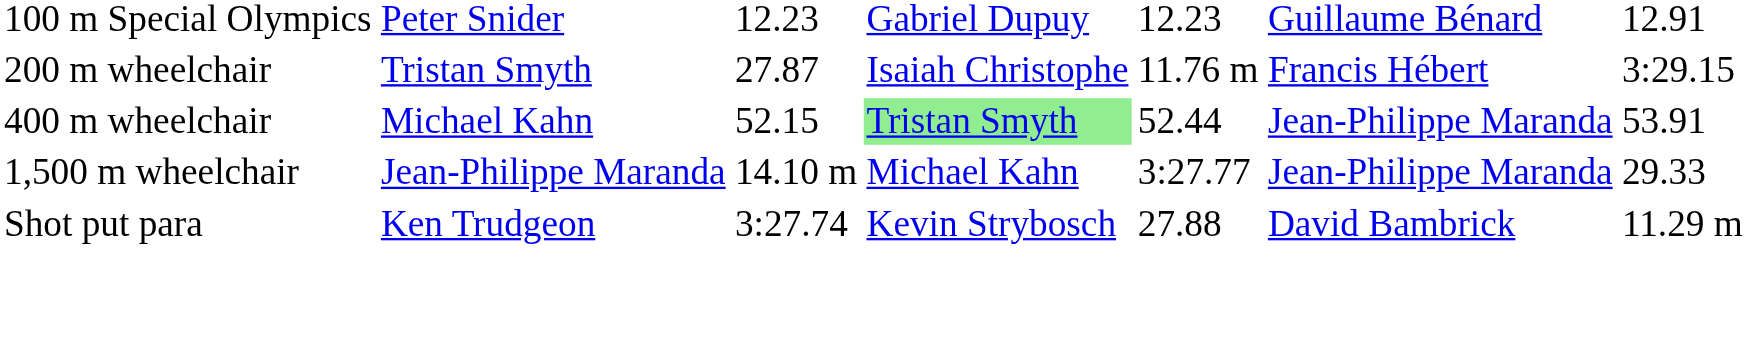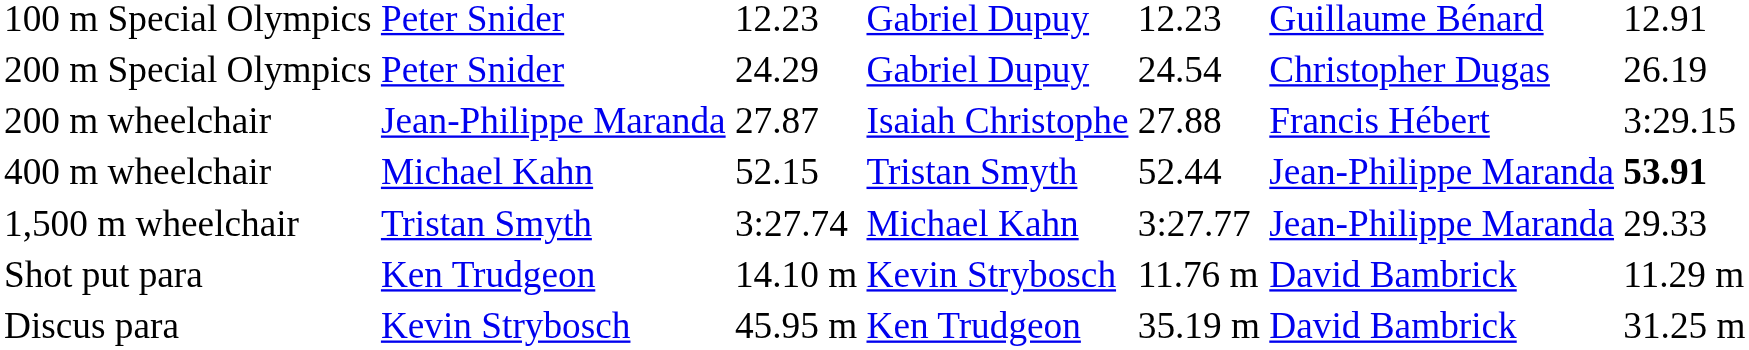 <table>
 <tr>
 <td>100 m Special Olympics</td>
 <td><a href='#'>Peter Snider</a><br></td>
 <td>12.23</td>
 <td><a href='#'>Gabriel Dupuy</a><br></td>
 <td>12.23</td>
 <td><a href='#'>Guillaume Bénard</a><br></td>
 <td>12.91</td>
 </tr>
 <tr>
+<td>200 m Special Olympics</td>
+<td><a href='#'>Peter Snider</a><br></td>
+<td>24.29</td>
+<td><a href='#'>Gabriel Dupuy</a><br></td>
+<td>24.54</td>
+<td><a href='#'>Christopher Dugas</a><br></td>
+<td>26.19</td>
+</tr>
+<tr>
 <td>200 m wheelchair</td>
-<td><a href='#'>Tristan Smyth</a><br></td>
+<td><a href='#'>Jean-Philippe Maranda</a><br></td>
 <td>27.87</td>
 <td><a href='#'>Isaiah Christophe</a><br></td>
-<td>11.76 m</td>
+<td>27.88</td>
 <td><a href='#'>Francis Hébert</a><br></td>
 <td>3:29.15</td>
 </tr>
 <tr>
 <td>400 m wheelchair</td>
 <td><a href='#'>Michael Kahn</a><br></td>
 <td>52.15</td>
-<td style="background: lightgreen;"><a href='#'>Tristan Smyth</a><br></td>
+<td><a href='#'>Tristan Smyth</a><br></td>
 <td>52.44</td>
 <td><a href='#'>Jean-Philippe Maranda</a><br></td>
-<td>53.91</td>
+<td><strong>53.91</strong></td>
 </tr>
 <tr>
 <td>1,500 m wheelchair</td>
-<td><a href='#'>Jean-Philippe Maranda</a><br></td>
-<td>14.10 m</td>
+<td><a href='#'>Tristan Smyth</a><br></td>
+<td>3:27.74</td>
 <td><a href='#'>Michael Kahn</a><br></td>
 <td>3:27.77</td>
 <td><a href='#'>Jean-Philippe Maranda</a><br></td>
 <td>29.33</td>
 </tr>
 <tr>
 <td>Shot put para</td>
 <td><a href='#'>Ken Trudgeon</a><br></td>
-<td>3:27.74</td>
+<td>14.10 m</td>
 <td><a href='#'>Kevin Strybosch</a><br></td>
-<td>27.88</td>
+<td>11.76 m</td>
 <td><a href='#'>David Bambrick</a><br></td>
 <td>11.29 m</td>
 </tr>
+<tr>
+<td>Discus para</td>
+<td><a href='#'>Kevin Strybosch</a><br></td>
+<td>45.95 m</td>
+<td><a href='#'>Ken Trudgeon</a><br></td>
+<td>35.19 m</td>
+<td><a href='#'>David Bambrick</a><br></td>
+<td>31.25 m</td>
+</tr>
 </table>
